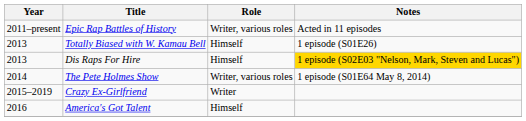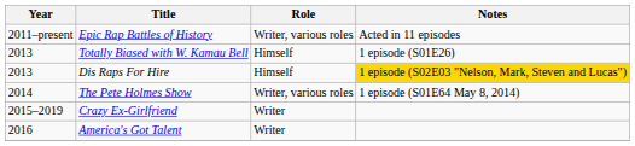 <table class="wikitable sortable">
 <tr>
 <th>Year</th>
 <th>Title</th>
 <th>Role</th>
 <th class="unsortable">Notes</th>
 </tr>
 <tr>
 <td>2011–present</td>
 <td><em><a href='#'>Epic Rap Battles of History</a></em></td>
 <td>Writer, various roles</td>
 <td>Acted in 11 episodes</td>
 </tr>
 <tr>
 <td>2013</td>
 <td><em><a href='#'>Totally Biased with W. Kamau Bell</a></em></td>
 <td>Himself</td>
 <td>1 episode (S01E26)</td>
 </tr>
 <tr>
 <td>2013</td>
 <td><em>Dis Raps For Hire</em></td>
 <td>Himself</td>
 <td style="background: gold;">1 episode (S02E03 "Nelson, Mark, Steven and Lucas")</td>
 </tr>
 <tr>
 <td>2014</td>
 <td><em><a href='#'>The Pete Holmes Show</a></em></td>
 <td>Writer, various roles</td>
 <td>1 episode (S01E64 May 8, 2014)</td>
 </tr>
 <tr>
 <td>2015–2019</td>
 <td><em><a href='#'>Crazy Ex-Girlfriend</a></em></td>
 <td>Writer</td>
 <td></td>
 </tr>
 <tr>
 <td>2016</td>
 <td><em><a href='#'>America's Got Talent</a></em></td>
-<td>Himself</td>
+<td>Writer</td>
 <td></td>
 </tr>
 <tr>
 </tr>
 </table>
